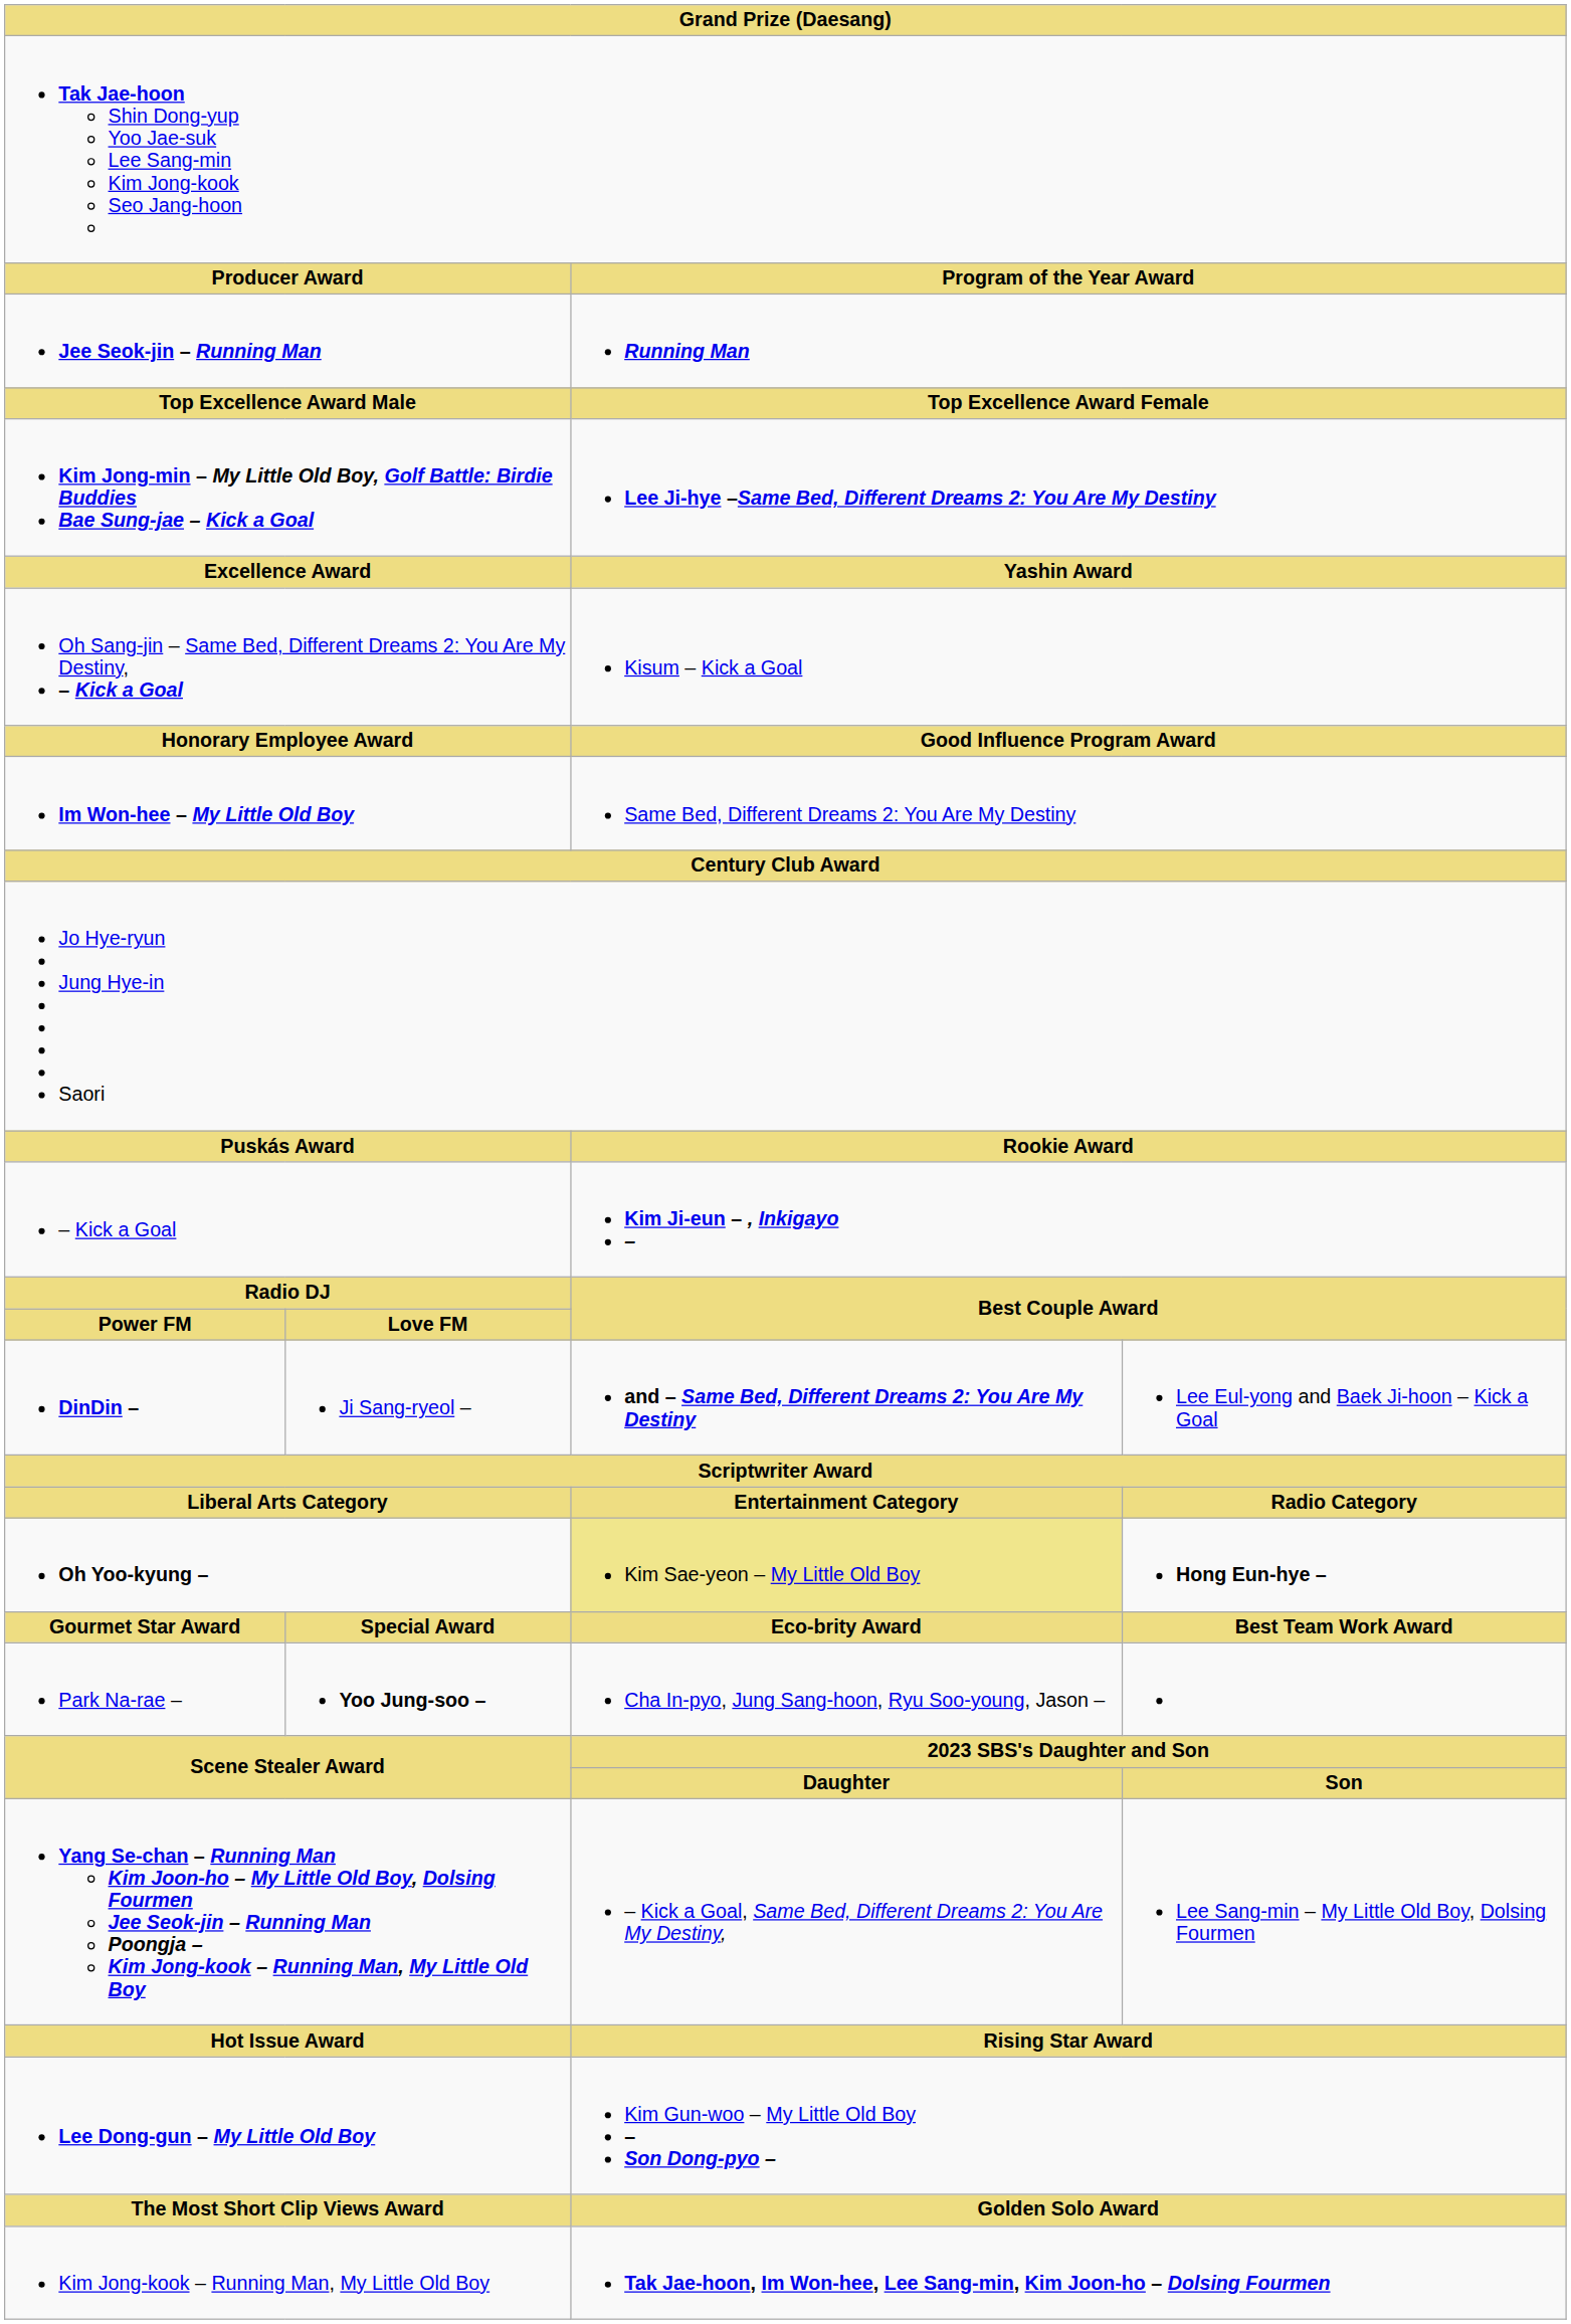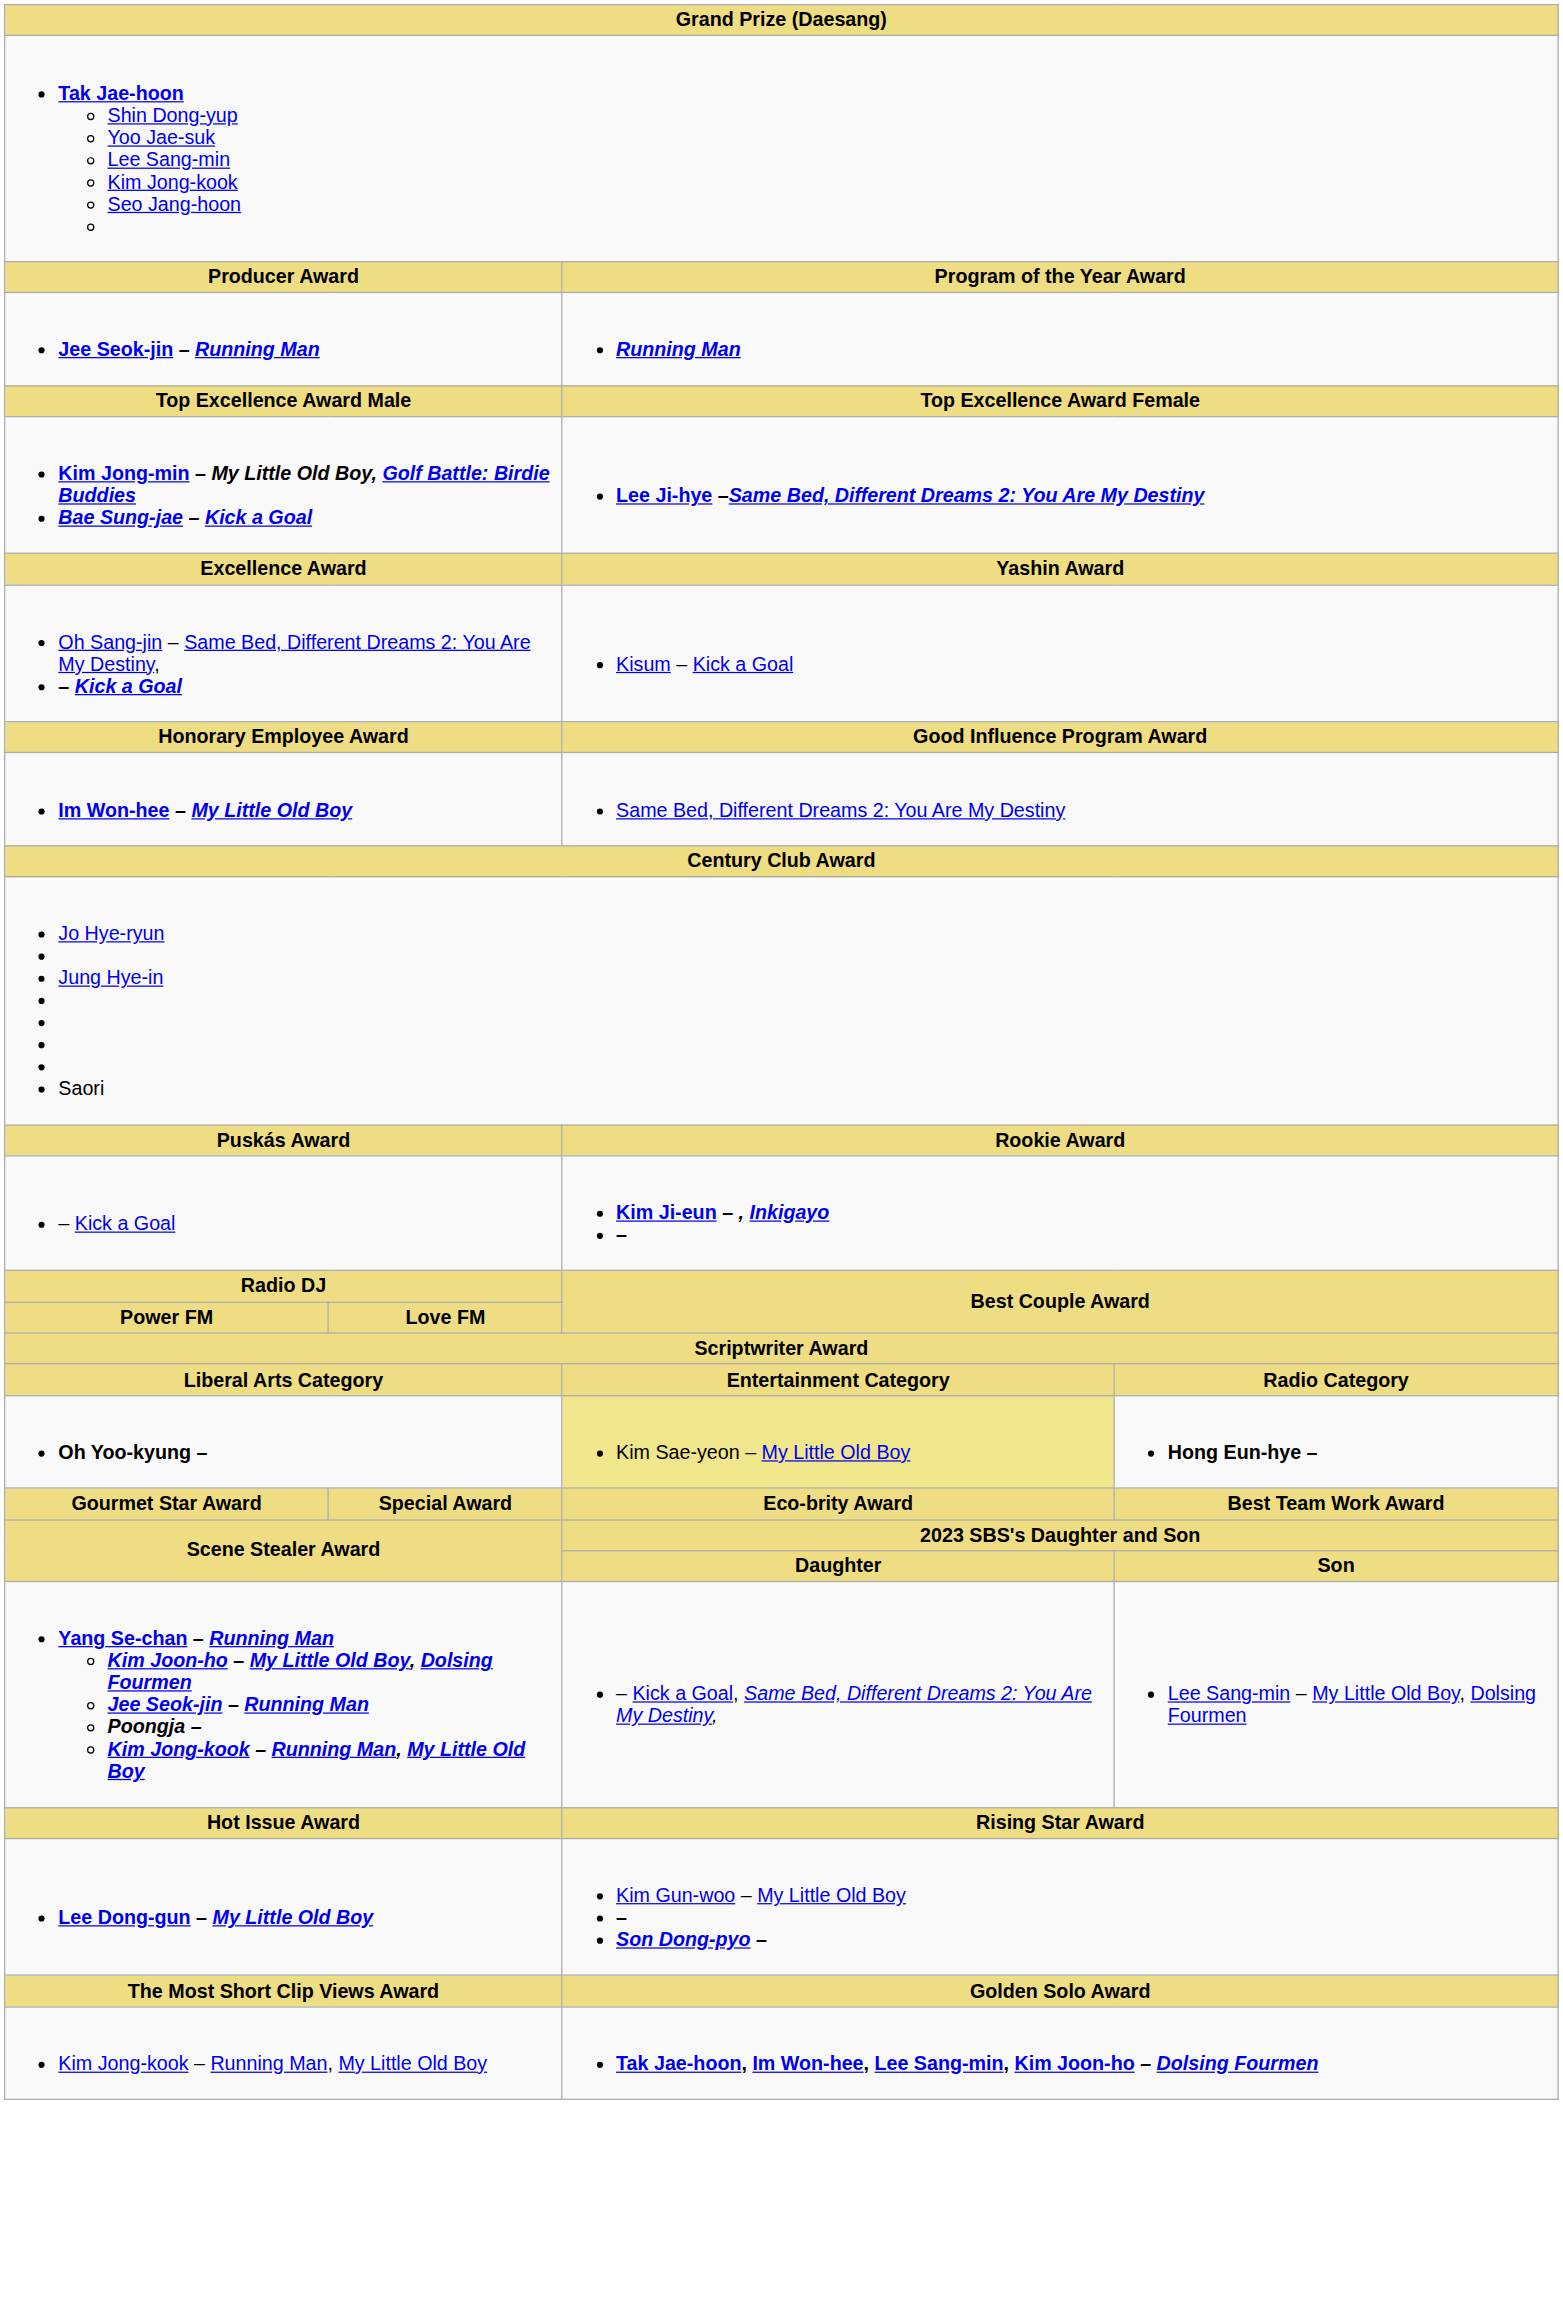 <table class="wikitable" style="width:100%">
 <tr>
 <th scope="col" colspan="4" style="background:#eedd82">Grand Prize (Daesang)</th>
 </tr>
 <tr>
 <td colspan="4"><br><ul><li><strong><a href='#'>Tak Jae-hoon</a></strong><ul><li><a href='#'>Shin Dong-yup</a></li><li><a href='#'>Yoo Jae-suk</a></li><li><a href='#'>Lee Sang-min</a></li><li><a href='#'>Kim Jong-kook</a></li><li><a href='#'>Seo Jang-hoon</a></li><li></li></ul></li></ul></td>
 </tr>
 <tr>
 <th colspan="2" scope="col" style="background:#eedd82">Producer Award</th>
 <th colspan="2" style="background:#eedd82">Program of the Year Award</th>
 </tr>
 <tr>
 <td colspan="2"><br><ul><li><strong><a href='#'>Jee Seok-jin</a> – <a href='#'><em>Running Man</em></a></strong></li></ul></td>
 <td colspan="2"><br><ul><li><strong><a href='#'><em>Running Man</em></a></strong></li></ul></td>
 </tr>
 <tr>
 <th colspan="2" scope="col" style="background:#eedd82">Top Excellence Award Male</th>
 <th colspan="2" style="background:#eedd82">Top Excellence Award Female</th>
 </tr>
 <tr>
 <td colspan="2"><br><ul><li><strong><a href='#'>Kim Jong-min</a> – <em>My Little Old Boy, <a href='#'>Golf Battle: Birdie Buddies</a><strong><em></li><li></strong><a href='#'>Bae Sung-jae</a> –</em> <a href='#'>Kick a Goal</a></em></strong></li></ul></td>
 <td colspan="2"><br><ul><li><strong><a href='#'>Lee Ji-hye</a> –<em><a href='#'>Same Bed, Different Dreams 2: You Are My Destiny</a><strong><em></li></ul></td>
 </tr>
 <tr>
 <th colspan="2" scope="col" style="background:#eedd82">Excellence Award</th>
 <th colspan="2" scope="col" style="background:#eedd82">Yashin Award</th>
 </tr>
 <tr>
 <td colspan="2"><br><ul><li></strong><a href='#'>Oh Sang-jin</a> – </em><a href='#'>Same Bed, Different Dreams 2: You Are My Destiny</a>,</em></strong></li><li><strong> –<em> <a href='#'>Kick a Goal</a><strong><em></li></ul></td>
 <td colspan="2"><br><ul><li></strong><a href='#'>Kisum</a> –</em> <a href='#'>Kick a Goal</a></em></strong></li></ul></td>
 </tr>
 <tr>
 <th colspan="2" scope="col" style="background:#eedd82">Honorary Employee Award</th>
 <th colspan="2" scope="col" style="background:#eedd82">Good Influence Program Award</th>
 </tr>
 <tr>
 <td colspan="2"><br><ul><li><strong><a href='#'>Im Won-hee</a> – <em><a href='#'>My Little Old Boy</a><strong><em></li></ul></td>
 <td colspan="2"><br><ul><li></em></strong><a href='#'>Same Bed, Different Dreams 2: You Are My Destiny</a><strong><em></li></ul></td>
 </tr>
 <tr>
 <th colspan="4" scope="col" style="background:#eedd82">Century Club Award</th>
 </tr>
 <tr>
 <td colspan="4"><br><ul><li></strong><a href='#'>Jo Hye-ryun</a><strong></li><li></strong><strong></li><li></strong><a href='#'>Jung Hye-in</a><strong></li><li></strong><strong></li><li></strong><strong></li><li></strong><strong></li><li></strong><strong></li><li></strong>Saori<strong></li></ul></td>
 </tr>
 <tr>
 <th colspan="2" scope="col" style="background:#eedd82">Puskás Award</th>
 <th colspan="2" scope="col" style="background:#eedd82">Rookie Award</th>
 </tr>
 <tr>
 <td colspan="2"><br><ul><li></strong> – </em><a href='#'>Kick a Goal</a></em></strong></li></ul></td>
 <td colspan="2"><br><ul><li><strong><a href='#'>Kim Ji-eun</a> – <em>, <a href='#'>Inkigayo</a><strong><em></li><li></strong> – </em></em></strong></li></ul></td>
 </tr>
 <tr>
 <th scope="col" colspan="2" style="background:#eedd82">Radio DJ</th>
 <th scope="col" colspan="2" rowspan="2" style="background:#eedd82">Best Couple Award</th>
 </tr>
 <tr>
 <th scope="col" colspan="1" style="background:#eedd82">Power FM</th>
 <th scope="col" colspan="1" style="background:#eedd82">Love FM</th>
 </tr>
 <tr>
-<td><br><ul><li><strong><a href='#'>DinDin</a> – <em><strong><em></li></ul></td>
-<td><br><ul><li></strong><a href='#'>Ji Sang-ryeol</a> – </em></em></strong></li></ul></td>
-<td><br><ul><li><strong> and  – <em><a href='#'>Same Bed, Different Dreams 2: You Are My Destiny</a><strong><em></li></ul></td>
-<td><br><ul><li></strong><a href='#'>Lee Eul-yong</a> and <a href='#'>Baek Ji-hoon</a> – </em> <a href='#'>Kick a Goal</a></em></strong></li></ul></td>
-</tr>
-<tr>
 <th colspan="4" scope="col" style="background:#eedd82">Scriptwriter Award</th>
 </tr>
 <tr>
 <th colspan="2" style="background:#eedd82">Liberal Arts Category</th>
 <th style="background:#eedd82">Entertainment Category</th>
 <th style="background:#eedd82">Radio Category</th>
 </tr>
 <tr>
 <td colspan="2"><br><ul><li><strong>Oh Yoo-kyung – <em><strong><em></li></ul></td>
 <td style="background: khaki;"><br><ul><li></strong>Kim Sae-yeon – </em> <a href='#'>My Little Old Boy</a></em></strong></li></ul></td>
 <td><br><ul><li><strong>Hong Eun-hye – <em><strong><em></li></ul></td>
 </tr>
 <tr>
 <th style="background:#eedd82">Gourmet Star Award</th>
 <th style="background:#eedd82">Special Award</th>
 <th style="background:#eedd82">Eco-brity Award</th>
 <th style="background:#eedd82">Best Team Work Award</th>
-</tr>
-<tr>
-<td><br><ul><li></strong><a href='#'>Park Na-rae</a> – </em></em></strong></li></ul></td>
-<td><br><ul><li><strong>Yoo Jung-soo – <em><strong><em></li></ul></td>
-<td><br><ul><li></strong><a href='#'>Cha In-pyo</a>, <a href='#'>Jung Sang-hoon</a>, <a href='#'>Ryu Soo-young</a>, Jason – </em></em></strong></li></ul></td>
-<td><br><ul><li><strong><em></em></strong></li></ul></td>
 </tr>
 <tr>
 <th colspan="2" rowspan="2" style="background:#eedd82">Scene Stealer Award</th>
 <th colspan="2" style="background:#eedd82">2023 SBS's Daughter and Son</th>
 </tr>
 <tr>
 <th style="background:#eedd82">Daughter</th>
 <th style="background:#eedd82">Son</th>
 </tr>
 <tr>
 <td colspan="2"><br><ul><li><strong><a href='#'>Yang Se-chan</a> – <em><a href='#'>Running Man</a><strong><em><ul><li><a href='#'>Kim Joon-ho</a> </strong>–<strong> </em><a href='#'>My Little Old Boy</a>, <a href='#'>Dolsing Fourmen</a><em></li><li><a href='#'>Jee Seok-jin</a> </strong>–<strong> </em><a href='#'>Running Man</a><em></li><li>Poongja </strong>–<strong> </em><em></li><li><a href='#'>Kim Jong-kook</a> – </em><a href='#'>Running Man</a>, <a href='#'>My Little Old Boy</a><em></li></ul></li></ul></td>
 <td><br><ul><li></strong><strong> </strong>–<strong> </em></strong><a href='#'>Kick a Goal</a></em>, <em><a href='#'>Same Bed, Different Dreams 2: You Are My Destiny</a>, <strong><em></li></ul></td>
 <td><br><ul><li></strong><a href='#'>Lee Sang-min</a> – </em><a href='#'>My Little Old Boy</a>, <a href='#'>Dolsing Fourmen</a></em></strong></li></ul></td>
 </tr>
 <tr>
 <th colspan="2" style="background:#eedd82">Hot Issue Award</th>
 <th colspan="2" style="background:#eedd82">Rising Star Award</th>
 </tr>
 <tr>
 <td colspan="2"><br><ul><li><strong><a href='#'>Lee Dong-gun</a> – <em><a href='#'>My Little Old Boy</a><strong><em></li></ul></td>
 <td colspan="2"><br><ul><li></strong><a href='#'>Kim Gun-woo</a> – </em><a href='#'>My Little Old Boy</a></em></strong></li><li><strong> – <em><strong><em></li><li></strong><a href='#'>Son Dong-pyo</a> – <strong></li></ul></td>
 </tr>
 <tr>
 <th colspan="2" style="background:#eedd82">The Most Short Clip Views Award</th>
 <th colspan="2" style="background:#eedd82">Golden Solo Award</th>
 </tr>
 <tr>
 <td colspan="2"><br><ul><li></strong><a href='#'>Kim Jong-kook</a> – </em><a href='#'>Running Man</a>, <a href='#'>My Little Old Boy</a></em></strong></li></ul></td>
 <td colspan="2"><br><ul><li><strong><a href='#'>Tak Jae-hoon</a>, <a href='#'>Im Won-hee</a>, <a href='#'>Lee Sang-min</a>, <a href='#'>Kim Joon-ho</a> –<em> <a href='#'>Dolsing Fourmen</a><strong><em></li></ul></td>
 </tr>
 </table>
